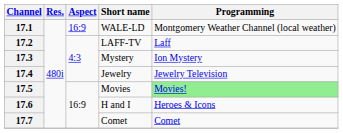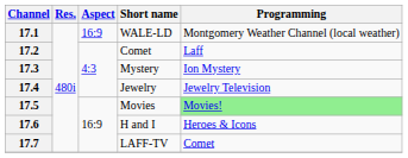 <table class="wikitable">
 <tr>
 <th scope = "col"><a href='#'>Channel</a></th>
 <th scope = "col"><a href='#'>Res.</a></th>
 <th scope = "col"><a href='#'>Aspect</a></th>
 <th scope = "col">Short name</th>
 <th scope = "col">Programming</th>
 </tr>
 <tr>
 <th scope = "row">17.1</th>
 <td rowspan=7><a href='#'>480i</a></td>
 <td><a href='#'>16:9</a></td>
 <td>WALE-LD</td>
 <td>Montgomery Weather Channel (local weather)</td>
 </tr>
 <tr>
 <th scope = "row">17.2</th>
 <td rowspan=3><a href='#'>4:3</a></td>
-<td>LAFF-TV</td>
+<td>Comet</td>
 <td><a href='#'>Laff</a></td>
 </tr>
 <tr>
 <th scope = "row">17.3</th>
 <td>Mystery</td>
 <td><a href='#'>Ion Mystery</a></td>
 </tr>
 <tr>
 <th scope = "row">17.4</th>
 <td>Jewelry</td>
 <td><a href='#'>Jewelry Television</a></td>
 </tr>
 <tr>
 <th scope = "row">17.5</th>
 <td rowspan=3>16:9</td>
 <td>Movies</td>
 <td style="background: lightgreen;"><a href='#'>Movies!</a></td>
 </tr>
 <tr>
 <th scope = "row">17.6</th>
 <td>H and I</td>
 <td><a href='#'>Heroes & Icons</a></td>
 </tr>
 <tr>
 <th scope = "row">17.7</th>
-<td>Comet</td>
+<td>LAFF-TV</td>
 <td><a href='#'>Comet</a></td>
 </tr>
 <tr>
 </tr>
 </table>
